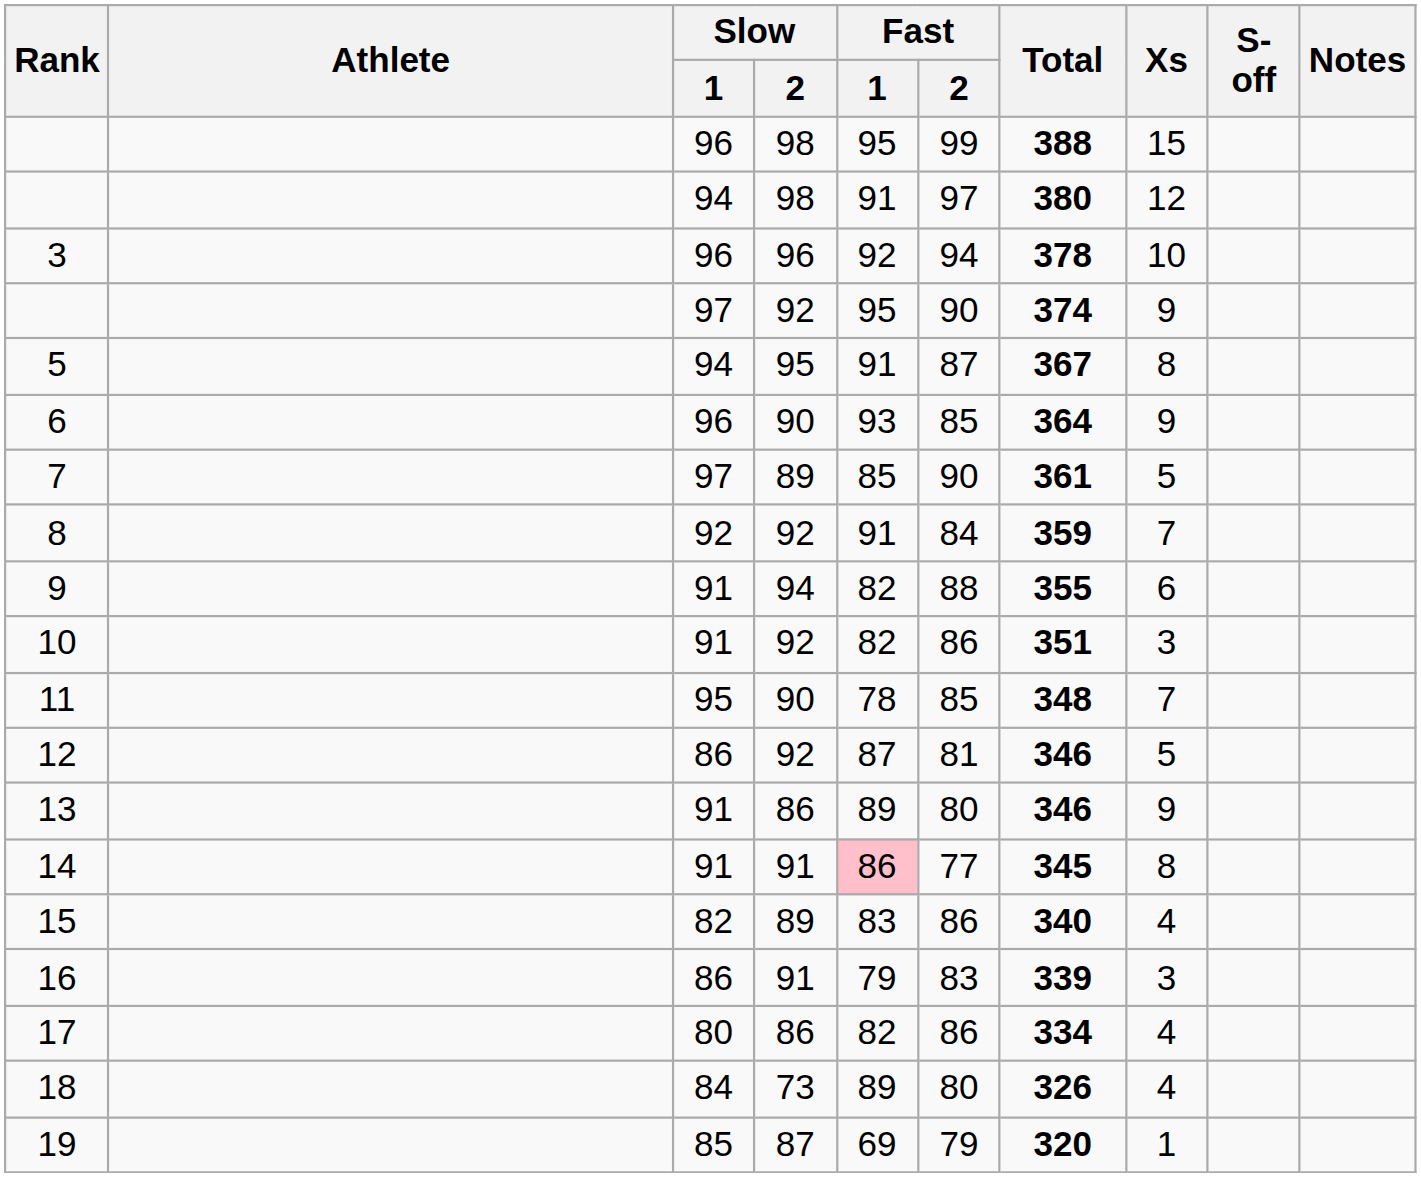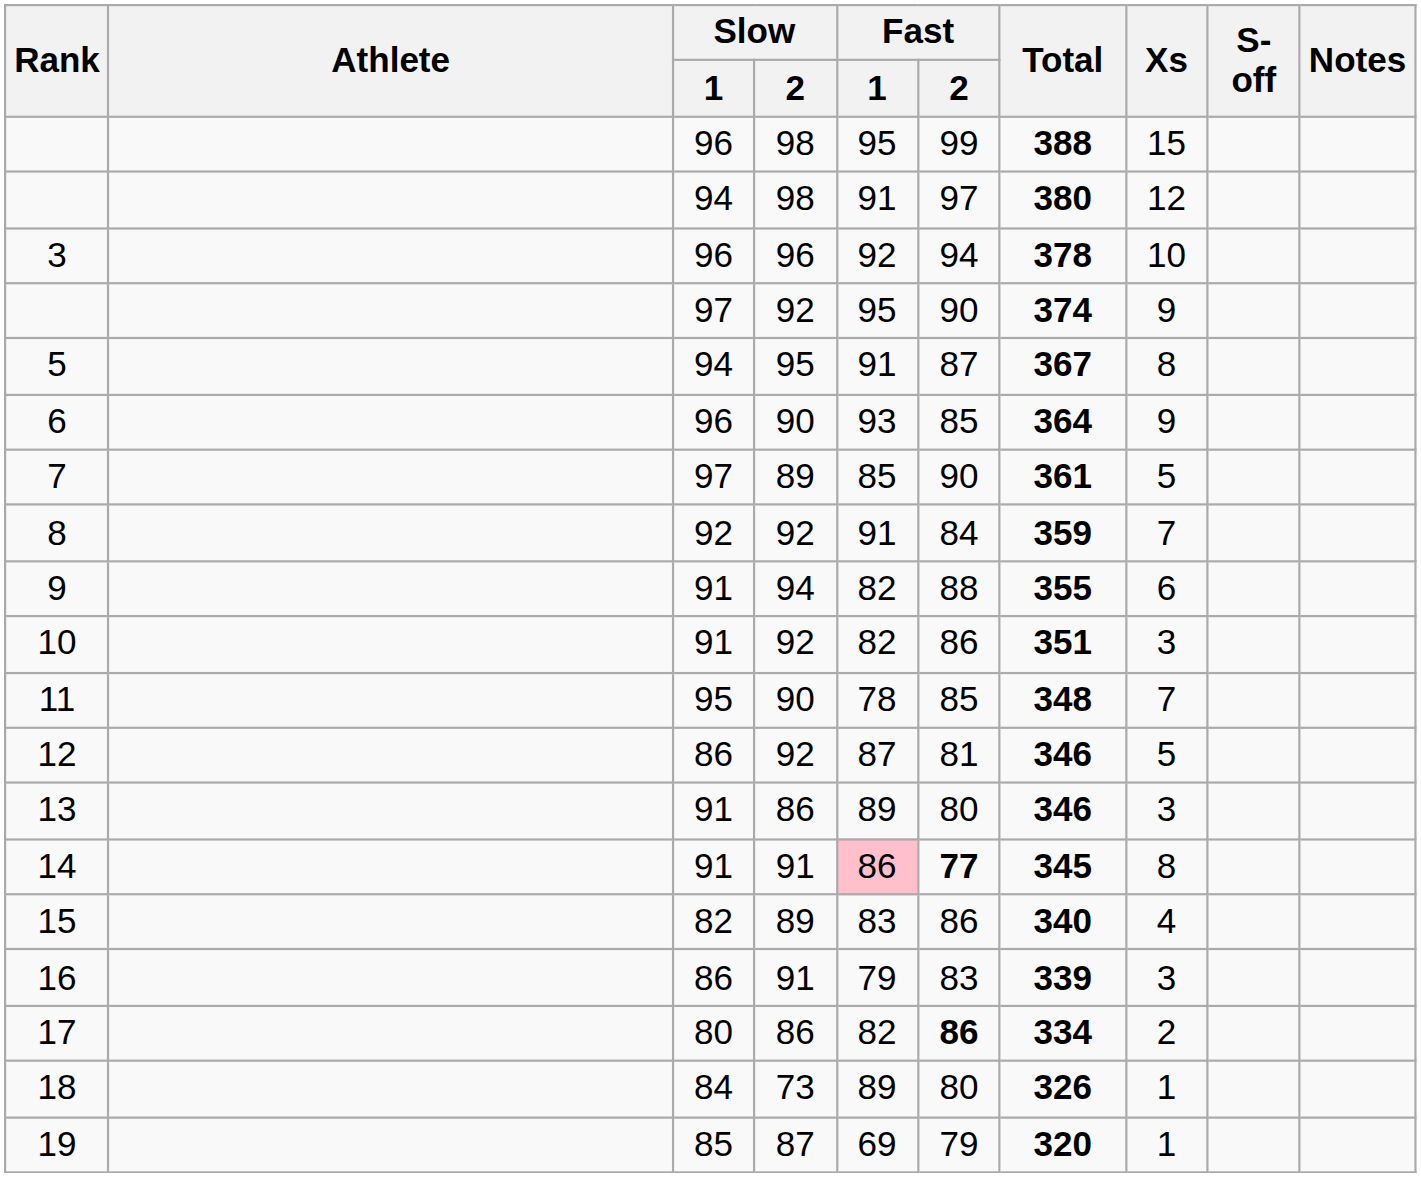 <table class="wikitable" style="text-align:center">
 <tr>
 <th rowspan=2 width=40>Rank</th>
 <th rowspan=2 width=250>Athlete</th>
 <th colspan=2>Slow</th>
 <th colspan=2>Fast</th>
 <th rowspan=2 width=50>Total</th>
 <th rowspan=2 width=30>Xs</th>
 <th rowspan=2 width=35>S-off</th>
 <th rowspan=2 width=45>Notes</th>
 </tr>
 <tr>
 <th width=30>1</th>
 <th width=30>2</th>
 <th width=30>1</th>
 <th width=30>2</th>
 </tr>
 <tr>
 <td></td>
 <td align=left></td>
 <td>96</td>
 <td>98</td>
 <td>95</td>
 <td>99</td>
 <td><strong>388</strong></td>
 <td>15</td>
 <td></td>
 <td></td>
 </tr>
 <tr>
 <td></td>
 <td align=left></td>
 <td>94</td>
 <td>98</td>
 <td>91</td>
 <td>97</td>
 <td><strong>380</strong></td>
 <td>12</td>
 <td></td>
 <td></td>
 </tr>
 <tr>
 <td>3</td>
 <td align=left></td>
 <td>96</td>
 <td>96</td>
 <td>92</td>
 <td>94</td>
 <td><strong>378</strong></td>
 <td>10</td>
 <td></td>
 <td></td>
 </tr>
 <tr>
 <td></td>
 <td align=left></td>
 <td>97</td>
 <td>92</td>
 <td>95</td>
 <td>90</td>
 <td><strong>374</strong></td>
 <td>9</td>
 <td></td>
 <td></td>
 </tr>
 <tr>
 <td>5</td>
 <td align=left></td>
 <td>94</td>
 <td>95</td>
 <td>91</td>
 <td>87</td>
 <td><strong>367</strong></td>
 <td>8</td>
 <td></td>
 <td></td>
 </tr>
 <tr>
 <td>6</td>
 <td align=left></td>
 <td>96</td>
 <td>90</td>
 <td>93</td>
 <td>85</td>
 <td><strong>364</strong></td>
 <td>9</td>
 <td></td>
 <td></td>
 </tr>
 <tr>
 <td>7</td>
 <td align=left></td>
 <td>97</td>
 <td>89</td>
 <td>85</td>
 <td>90</td>
 <td><strong>361</strong></td>
 <td>5</td>
 <td></td>
 <td></td>
 </tr>
 <tr>
 <td>8</td>
 <td align=left></td>
 <td>92</td>
 <td>92</td>
 <td>91</td>
 <td>84</td>
 <td><strong>359</strong></td>
 <td>7</td>
 <td></td>
 <td></td>
 </tr>
 <tr>
 <td>9</td>
 <td align=left></td>
 <td>91</td>
 <td>94</td>
 <td>82</td>
 <td>88</td>
 <td><strong>355</strong></td>
 <td>6</td>
 <td></td>
 <td></td>
 </tr>
 <tr>
 <td>10</td>
 <td align=left></td>
 <td>91</td>
 <td>92</td>
 <td>82</td>
 <td>86</td>
 <td><strong>351</strong></td>
 <td>3</td>
 <td></td>
 <td></td>
 </tr>
 <tr>
 <td>11</td>
 <td align=left></td>
 <td>95</td>
 <td>90</td>
 <td>78</td>
 <td>85</td>
 <td><strong>348</strong></td>
 <td>7</td>
 <td></td>
 <td></td>
 </tr>
 <tr>
 <td>12</td>
 <td align=left></td>
 <td>86</td>
 <td>92</td>
 <td>87</td>
 <td>81</td>
 <td><strong>346</strong></td>
 <td>5</td>
 <td></td>
 <td></td>
 </tr>
 <tr>
 <td>13</td>
 <td align=left></td>
 <td>91</td>
 <td>86</td>
 <td>89</td>
 <td>80</td>
 <td><strong>346</strong></td>
-<td>9</td>
+<td>3</td>
 <td></td>
 <td></td>
 </tr>
 <tr>
 <td>14</td>
 <td align=left></td>
 <td>91</td>
 <td>91</td>
 <td style="background: pink;">86</td>
-<td>77</td>
+<td><strong>77</strong></td>
 <td><strong>345</strong></td>
 <td>8</td>
 <td></td>
 <td></td>
 </tr>
 <tr>
 <td>15</td>
 <td align=left></td>
 <td>82</td>
 <td>89</td>
 <td>83</td>
 <td>86</td>
 <td><strong>340</strong></td>
 <td>4</td>
 <td></td>
 <td></td>
 </tr>
 <tr>
 <td>16</td>
 <td align=left></td>
 <td>86</td>
 <td>91</td>
 <td>79</td>
 <td>83</td>
 <td><strong>339</strong></td>
 <td>3</td>
 <td></td>
 <td></td>
 </tr>
 <tr>
 <td>17</td>
 <td align=left></td>
 <td>80</td>
 <td>86</td>
 <td>82</td>
-<td>86</td>
+<td><strong>86</strong></td>
 <td><strong>334</strong></td>
-<td>4</td>
+<td>2</td>
 <td></td>
 <td></td>
 </tr>
 <tr>
 <td>18</td>
 <td align=left></td>
 <td>84</td>
 <td>73</td>
 <td>89</td>
 <td>80</td>
 <td><strong>326</strong></td>
-<td>4</td>
+<td>1</td>
 <td></td>
 <td></td>
 </tr>
 <tr>
 <td>19</td>
 <td align=left></td>
 <td>85</td>
 <td>87</td>
 <td>69</td>
 <td>79</td>
 <td><strong>320</strong></td>
 <td>1</td>
 <td></td>
 <td></td>
 </tr>
 </table>
